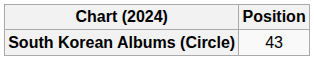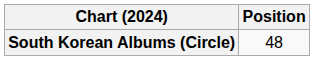 <table class="wikitable plainrowheaders" style="text-align:center">
 <tr>
 <th scope="col">Chart (2024)</th>
 <th scope="col">Position</th>
 </tr>
 <tr>
 <th scope="row">South Korean Albums (Circle)</th>
-<td>43</td>
+<td>48</td>
 </tr>
 </table>
